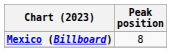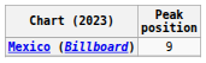 <table class="wikitable sortable plainrowheaders" style="text-align:center">
 <tr>
 <th scope="col">Chart (2023)</th>
 <th scope="col">Peak<br>position</th>
 </tr>
 <tr>
 </tr>
 <tr>
 <th scope="row"><a href='#'>Mexico</a> (<em><a href='#'>Billboard</a></em>)</th>
-<td>8</td>
+<td>9</td>
 </tr>
 <tr>
 </tr>
 <tr>
 </tr>
 </table>
